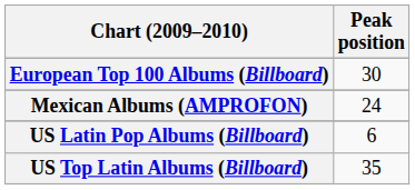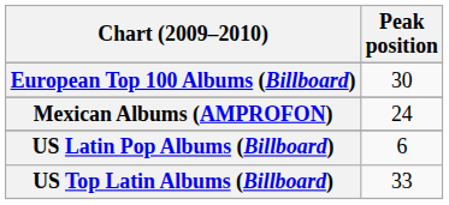 <table class="wikitable sortable plainrowheaders" style="text-align:center;">
 <tr>
 <th>Chart (2009–2010)</th>
 <th>Peak<br> position</th>
 </tr>
 <tr>
 </tr>
 <tr>
 <th scope="row"><a href='#'>European Top 100 Albums</a> (<em><a href='#'>Billboard</a></em>)</th>
 <td>30</td>
 </tr>
 <tr>
 </tr>
 <tr>
 </tr>
 <tr>
 <th scope="row">Mexican Albums (<a href='#'>AMPROFON</a>)</th>
 <td>24</td>
 </tr>
 <tr>
 </tr>
 <tr>
 </tr>
 <tr>
 <th scope="row">US <a href='#'>Latin Pop Albums</a> (<em><a href='#'>Billboard</a></em>)</th>
 <td>6</td>
 </tr>
 <tr>
 <th scope="row">US <a href='#'>Top Latin Albums</a> (<em><a href='#'>Billboard</a></em>)</th>
-<td>35</td>
+<td>33</td>
 </tr>
 <tr>
 </tr>
 </table>
